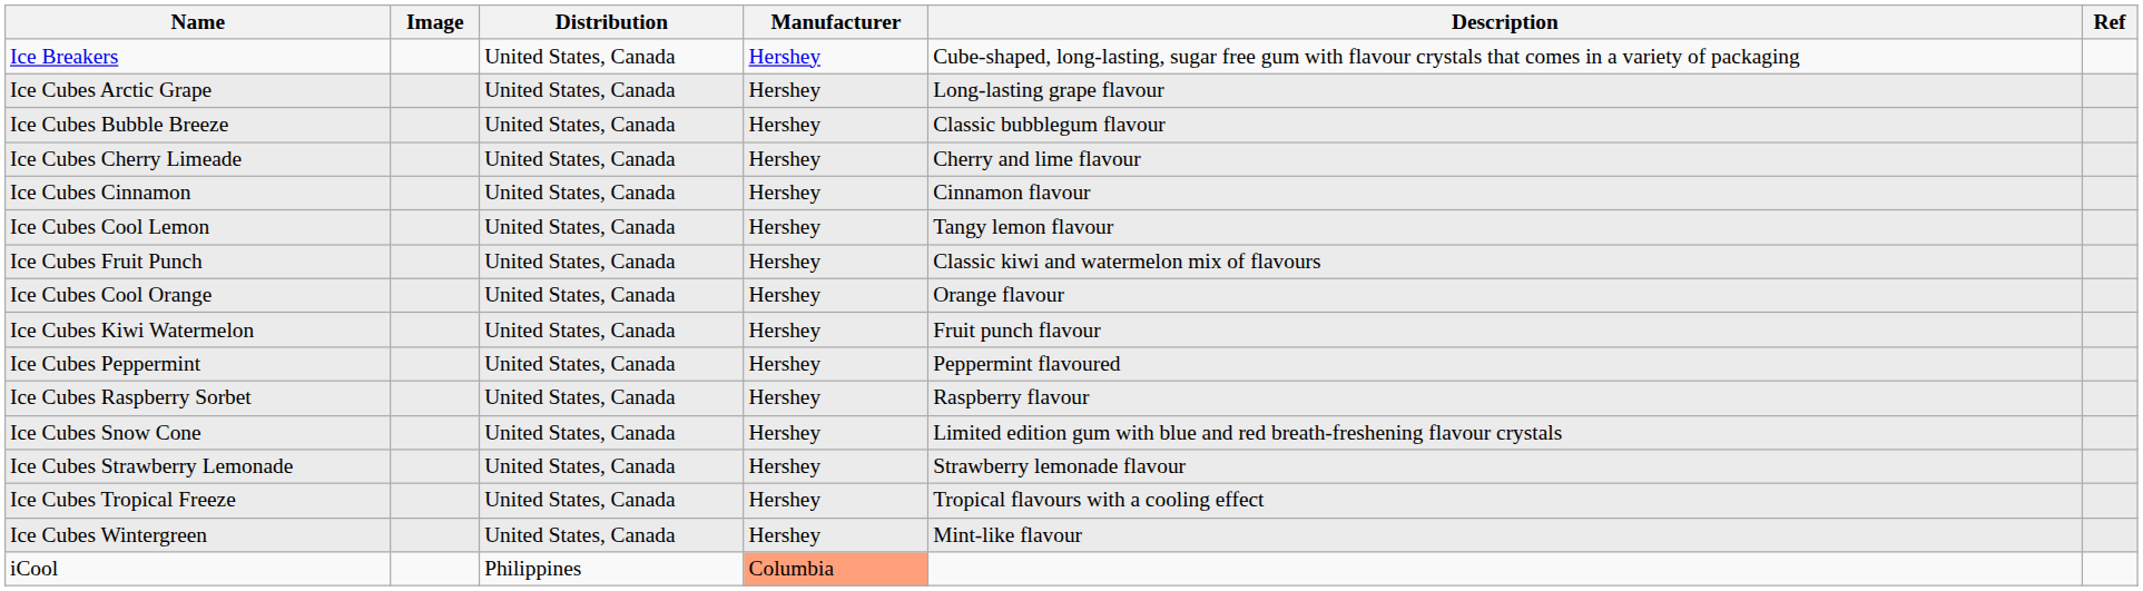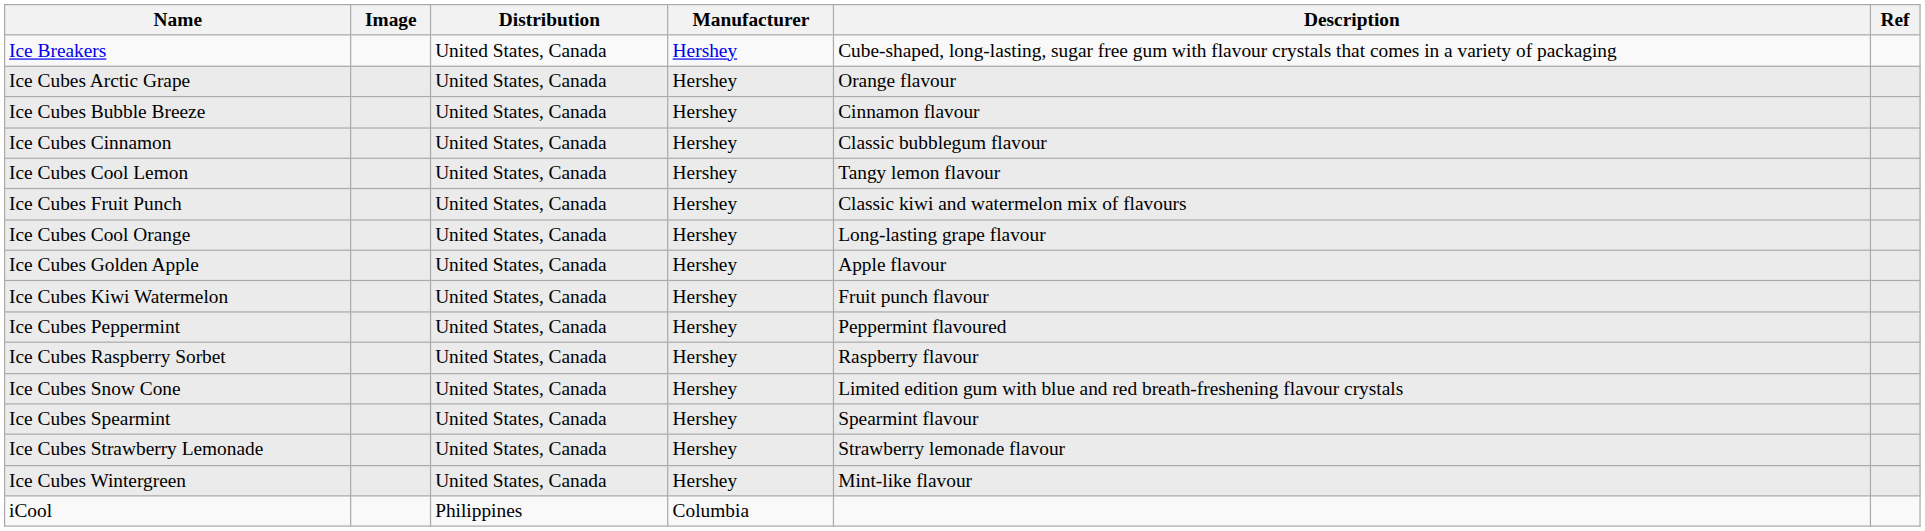 <table class="wikitable sortable" style="width:100%">
 <tr>
 <th>Name</th>
 <th class="unsortable">Image</th>
 <th>Distribution</th>
 <th>Manufacturer</th>
 <th>Description</th>
 <th>Ref</th>
 </tr>
 <tr>
 <td><a href='#'>Ice Breakers</a></td>
 <td></td>
 <td>United States, Canada</td>
 <td><a href='#'>Hershey</a></td>
 <td>Cube-shaped, long-lasting, sugar free gum with flavour crystals that comes in a variety of packaging</td>
 <td></td>
 </tr>
 <tr>
 <td bgcolor=#ebebeb> Ice Cubes Arctic Grape</td>
 <td bgcolor=#ebebeb></td>
 <td bgcolor=#ebebeb>United States, Canada</td>
 <td bgcolor=#ebebeb>Hershey</td>
-<td bgcolor=#ebebeb>Long-lasting grape flavour</td>
+<td bgcolor=#ebebeb>Orange flavour</td>
 <td bgcolor=#ebebeb></td>
 </tr>
 <tr>
 <td bgcolor=#ebebeb> Ice Cubes Bubble Breeze</td>
 <td bgcolor=#ebebeb></td>
 <td bgcolor=#ebebeb>United States, Canada</td>
 <td bgcolor=#ebebeb>Hershey</td>
-<td bgcolor=#ebebeb>Classic bubblegum flavour</td>
-<td bgcolor=#ebebeb></td>
-</tr>
-<tr>
-<td bgcolor=#ebebeb> Ice Cubes Cherry Limeade</td>
-<td bgcolor=#ebebeb></td>
-<td bgcolor=#ebebeb>United States, Canada</td>
-<td bgcolor=#ebebeb>Hershey</td>
-<td bgcolor=#ebebeb>Cherry and lime flavour</td>
+<td bgcolor=#ebebeb>Cinnamon flavour</td>
 <td bgcolor=#ebebeb></td>
 </tr>
 <tr>
 <td bgcolor=#ebebeb> Ice Cubes Cinnamon</td>
 <td bgcolor=#ebebeb></td>
 <td bgcolor=#ebebeb>United States, Canada</td>
 <td bgcolor=#ebebeb>Hershey</td>
-<td bgcolor=#ebebeb>Cinnamon flavour</td>
+<td bgcolor=#ebebeb>Classic bubblegum flavour</td>
 <td bgcolor=#ebebeb></td>
 </tr>
 <tr>
 <td bgcolor=#ebebeb> Ice Cubes Cool Lemon</td>
 <td bgcolor=#ebebeb></td>
 <td bgcolor=#ebebeb>United States, Canada</td>
 <td bgcolor=#ebebeb>Hershey</td>
 <td bgcolor=#ebebeb>Tangy lemon flavour</td>
 <td bgcolor=#ebebeb></td>
 </tr>
 <tr>
 <td bgcolor=#ebebeb> Ice Cubes Fruit Punch</td>
 <td bgcolor=#ebebeb></td>
 <td bgcolor=#ebebeb>United States, Canada</td>
 <td bgcolor=#ebebeb>Hershey</td>
 <td bgcolor=#ebebeb>Classic kiwi and watermelon mix of flavours</td>
 <td bgcolor=#ebebeb></td>
 </tr>
 <tr>
 <td bgcolor=#ebebeb> Ice Cubes Cool Orange</td>
 <td bgcolor=#ebebeb></td>
 <td bgcolor=#ebebeb>United States, Canada</td>
 <td bgcolor=#ebebeb>Hershey</td>
-<td bgcolor=#ebebeb>Orange flavour</td>
+<td bgcolor=#ebebeb>Long-lasting grape flavour</td>
+<td bgcolor=#ebebeb></td>
+</tr>
+<tr>
+<td bgcolor=#ebebeb> Ice Cubes Golden Apple</td>
+<td bgcolor=#ebebeb></td>
+<td bgcolor=#ebebeb>United States, Canada</td>
+<td bgcolor=#ebebeb>Hershey</td>
+<td bgcolor=#ebebeb>Apple flavour</td>
 <td bgcolor=#ebebeb></td>
 </tr>
 <tr>
 <td bgcolor=#ebebeb> Ice Cubes Kiwi Watermelon</td>
 <td bgcolor=#ebebeb></td>
 <td bgcolor=#ebebeb>United States, Canada</td>
 <td bgcolor=#ebebeb>Hershey</td>
 <td bgcolor=#ebebeb>Fruit punch flavour</td>
 <td bgcolor=#ebebeb></td>
 </tr>
 <tr>
 <td bgcolor=#ebebeb> Ice Cubes Peppermint</td>
 <td bgcolor=#ebebeb></td>
 <td bgcolor=#ebebeb>United States, Canada</td>
 <td bgcolor=#ebebeb>Hershey</td>
 <td bgcolor=#ebebeb>Peppermint flavoured</td>
 <td bgcolor=#ebebeb></td>
 </tr>
 <tr>
 <td bgcolor=#ebebeb> Ice Cubes Raspberry Sorbet</td>
 <td bgcolor=#ebebeb></td>
 <td bgcolor=#ebebeb>United States, Canada</td>
 <td bgcolor=#ebebeb>Hershey</td>
 <td bgcolor=#ebebeb>Raspberry flavour</td>
 <td bgcolor=#ebebeb></td>
 </tr>
 <tr>
 <td bgcolor=#ebebeb> Ice Cubes Snow Cone</td>
 <td bgcolor=#ebebeb></td>
 <td bgcolor=#ebebeb>United States, Canada</td>
 <td bgcolor=#ebebeb>Hershey</td>
 <td bgcolor=#ebebeb>Limited edition gum with blue and red breath-freshening flavour crystals</td>
 <td bgcolor=#ebebeb></td>
 </tr>
 <tr>
+<td bgcolor=#ebebeb> Ice Cubes Spearmint</td>
+<td bgcolor=#ebebeb></td>
+<td bgcolor=#ebebeb>United States, Canada</td>
+<td bgcolor=#ebebeb>Hershey</td>
+<td bgcolor=#ebebeb>Spearmint flavour</td>
+<td bgcolor=#ebebeb></td>
+</tr>
+<tr>
 <td bgcolor=#ebebeb> Ice Cubes Strawberry Lemonade</td>
 <td bgcolor=#ebebeb></td>
 <td bgcolor=#ebebeb>United States, Canada</td>
 <td bgcolor=#ebebeb>Hershey</td>
 <td bgcolor=#ebebeb>Strawberry lemonade flavour</td>
-<td bgcolor=#ebebeb></td>
-</tr>
-<tr>
-<td bgcolor=#ebebeb> Ice Cubes Tropical Freeze</td>
-<td bgcolor=#ebebeb></td>
-<td bgcolor=#ebebeb>United States, Canada</td>
-<td bgcolor=#ebebeb>Hershey</td>
-<td bgcolor=#ebebeb>Tropical flavours with a cooling effect</td>
 <td bgcolor=#ebebeb></td>
 </tr>
 <tr>
 <td bgcolor=#ebebeb> Ice Cubes Wintergreen</td>
 <td bgcolor=#ebebeb></td>
 <td bgcolor=#ebebeb>United States, Canada</td>
 <td bgcolor=#ebebeb>Hershey</td>
 <td bgcolor=#ebebeb>Mint-like flavour</td>
 <td bgcolor=#ebebeb></td>
 </tr>
 <tr>
 <td>iCool</td>
 <td></td>
 <td>Philippines</td>
-<td style="background: lightsalmon;">Columbia</td>
+<td>Columbia</td>
 <td></td>
 <td></td>
 </tr>
 </table>
